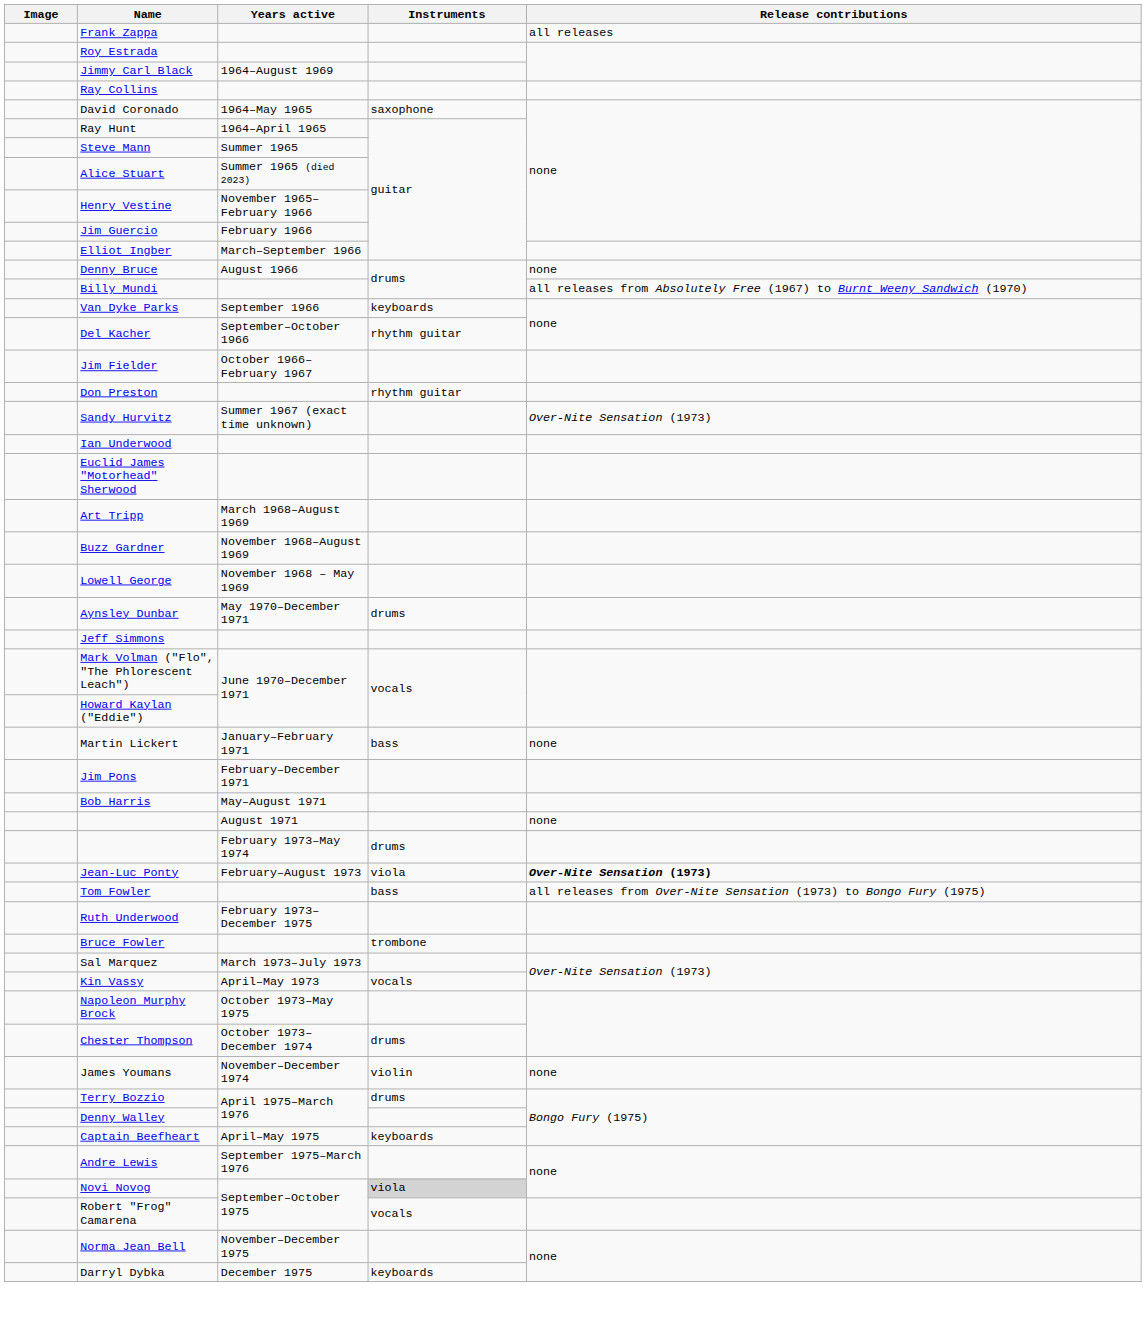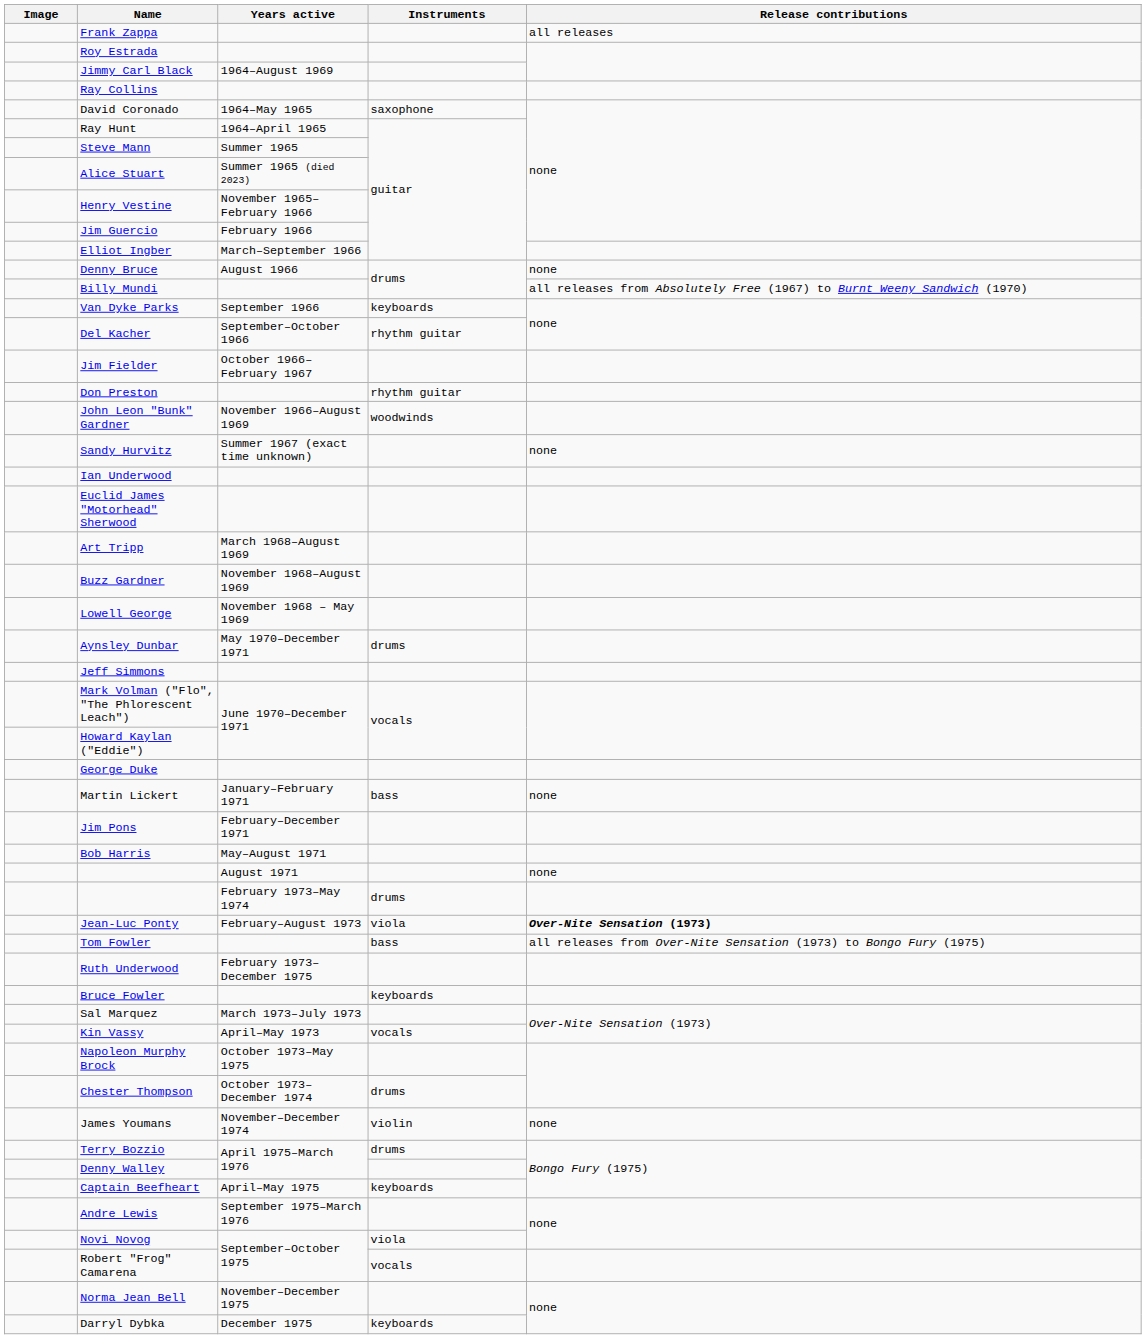 <table class="wikitable" width="100%" border="1">
 <tr>
 <th width="75">Image</th>
 <th width="150">Name</th>
 <th width="160">Years active</th>
 <th width="170">Instruments</th>
 <th>Release contributions</th>
 </tr>
 <tr>
 <td></td>
 <td><a href='#'>Frank Zappa</a></td>
 <td></td>
 <td></td>
 <td>all releases</td>
 </tr>
 <tr>
 <td></td>
 <td><a href='#'>Roy Estrada</a></td>
 <td></td>
 <td></td>
 <td rowspan="2"></td>
 </tr>
 <tr>
 <td></td>
 <td><a href='#'>Jimmy Carl Black</a></td>
 <td>1964–August 1969 </td>
 <td></td>
 </tr>
 <tr>
 <td></td>
 <td><a href='#'>Ray Collins</a></td>
 <td></td>
 <td></td>
 <td></td>
 </tr>
 <tr>
 <td></td>
 <td>David Coronado</td>
 <td>1964–May 1965</td>
 <td>saxophone</td>
 <td rowspan="6">none</td>
 </tr>
 <tr>
 <td></td>
 <td>Ray Hunt</td>
 <td>1964–April 1965</td>
 <td rowspan="6">guitar</td>
 </tr>
 <tr>
 <td></td>
 <td><a href='#'>Steve Mann</a></td>
 <td>Summer 1965 </td>
 </tr>
 <tr>
 <td></td>
 <td><a href='#'>Alice Stuart</a></td>
 <td>Summer 1965 <small>(died 2023)</small></td>
 </tr>
 <tr>
 <td></td>
 <td><a href='#'>Henry Vestine</a></td>
 <td>November 1965–February 1966 </td>
 </tr>
 <tr>
 <td></td>
 <td><a href='#'>Jim Guercio</a></td>
 <td>February 1966</td>
 </tr>
 <tr>
 <td></td>
 <td><a href='#'>Elliot Ingber</a></td>
 <td>March–September 1966</td>
 <td></td>
 </tr>
 <tr>
 <td></td>
 <td><a href='#'>Denny Bruce</a></td>
 <td>August 1966</td>
 <td rowspan="2">drums</td>
 <td>none</td>
 </tr>
 <tr>
 <td></td>
 <td><a href='#'>Billy Mundi</a></td>
 <td></td>
 <td>all releases from <em>Absolutely Free</em> (1967) to <em><a href='#'>Burnt Weeny Sandwich</a></em> (1970)</td>
 </tr>
 <tr>
 <td></td>
 <td><a href='#'>Van Dyke Parks</a></td>
 <td>September 1966</td>
 <td>keyboards</td>
 <td rowspan="2">none</td>
 </tr>
 <tr>
 <td></td>
 <td><a href='#'>Del Kacher</a></td>
 <td>September–October 1966</td>
 <td>rhythm guitar</td>
 </tr>
 <tr>
 <td></td>
 <td><a href='#'>Jim Fielder</a></td>
 <td>October 1966–February 1967</td>
 <td></td>
 <td></td>
 </tr>
 <tr>
 <td></td>
 <td><a href='#'>Don Preston</a></td>
 <td></td>
 <td>rhythm guitar</td>
 <td></td>
 </tr>
 <tr>
 <td></td>
+<td><a href='#'>John Leon "Bunk" Gardner</a></td>
+<td>November 1966–August 1969</td>
+<td>woodwinds</td>
+<td></td>
+</tr>
+<tr>
+<td></td>
 <td><a href='#'>Sandy Hurvitz</a></td>
 <td>Summer 1967 (exact time unknown) </td>
 <td></td>
-<td><em>Over-Nite Sensation</em> (1973)</td>
+<td>none</td>
 </tr>
 <tr>
 <td></td>
 <td><a href='#'>Ian Underwood</a></td>
 <td></td>
 <td></td>
 <td></td>
 </tr>
 <tr>
 <td></td>
 <td><a href='#'>Euclid James "Motorhead" Sherwood</a></td>
 <td></td>
 <td></td>
 <td></td>
 </tr>
 <tr>
 <td></td>
 <td><a href='#'>Art Tripp</a></td>
 <td>March 1968–August 1969</td>
 <td></td>
 <td></td>
 </tr>
 <tr>
 <td></td>
 <td><a href='#'>Buzz Gardner</a></td>
 <td>November 1968–August 1969 </td>
 <td></td>
 <td></td>
 </tr>
 <tr>
 <td></td>
 <td><a href='#'>Lowell George</a></td>
 <td>November 1968 – May 1969 </td>
 <td></td>
 <td></td>
 </tr>
 <tr>
 <td></td>
 <td><a href='#'>Aynsley Dunbar</a></td>
 <td>May 1970–December 1971</td>
 <td>drums</td>
 <td></td>
 </tr>
 <tr>
 <td></td>
 <td><a href='#'>Jeff Simmons</a></td>
 <td></td>
 <td></td>
 <td></td>
 </tr>
 <tr>
 <td></td>
 <td><a href='#'>Mark Volman</a> ("Flo", "The Phlorescent Leach")</td>
 <td rowspan="2">June 1970–December 1971</td>
 <td rowspan="2">vocals</td>
 <td rowspan="2"></td>
 </tr>
 <tr>
 <td></td>
 <td><a href='#'>Howard Kaylan</a> ("Eddie")</td>
 </tr>
 <tr>
 <td></td>
+<td><a href='#'>George Duke</a></td>
+<td></td>
+<td></td>
+<td></td>
+</tr>
+<tr>
+<td></td>
 <td>Martin Lickert</td>
 <td>January–February 1971</td>
 <td>bass</td>
 <td>none</td>
 </tr>
 <tr>
 <td></td>
 <td><a href='#'>Jim Pons</a></td>
 <td>February–December 1971</td>
 <td></td>
 <td></td>
 </tr>
 <tr>
 <td></td>
 <td><a href='#'>Bob Harris</a></td>
 <td>May–August 1971 </td>
 <td></td>
 <td></td>
 </tr>
 <tr>
 <td></td>
 <td></td>
 <td>August 1971</td>
 <td></td>
 <td>none</td>
 </tr>
 <tr>
 <td></td>
 <td></td>
 <td>February 1973–May 1974 </td>
 <td>drums</td>
 <td></td>
 </tr>
 <tr>
 <td></td>
 <td><a href='#'>Jean-Luc Ponty</a></td>
 <td>February–August 1973</td>
 <td>viola</td>
 <td><strong><em>Over-Nite Sensation</em> (1973)</strong></td>
 </tr>
 <tr>
 <td></td>
 <td><a href='#'>Tom Fowler</a></td>
 <td> </td>
 <td>bass</td>
 <td>all releases from <em>Over-Nite Sensation</em> (1973) to <em>Bongo Fury</em> (1975)</td>
 </tr>
 <tr>
 <td></td>
 <td><a href='#'>Ruth Underwood</a></td>
 <td>February 1973–December 1975</td>
 <td></td>
 <td></td>
 </tr>
 <tr>
 <td></td>
 <td><a href='#'>Bruce Fowler</a></td>
 <td></td>
-<td>trombone</td>
+<td>keyboards</td>
 <td></td>
 </tr>
 <tr>
 <td></td>
 <td>Sal Marquez</td>
 <td>March 1973–July 1973</td>
 <td></td>
 <td rowspan="2"><em>Over-Nite Sensation</em> (1973)</td>
 </tr>
 <tr>
 <td></td>
 <td><a href='#'>Kin Vassy</a></td>
 <td>April–May 1973</td>
 <td>vocals</td>
 </tr>
 <tr>
 <td></td>
 <td><a href='#'>Napoleon Murphy Brock</a></td>
 <td>October 1973–May 1975</td>
 <td></td>
 <td rowspan="2"></td>
 </tr>
 <tr>
 <td></td>
 <td><a href='#'>Chester Thompson</a></td>
 <td>October 1973–December 1974</td>
 <td>drums</td>
 </tr>
 <tr>
 <td></td>
 <td>James Youmans</td>
 <td>November–December 1974</td>
 <td>violin</td>
 <td>none</td>
 </tr>
 <tr>
 <td></td>
 <td><a href='#'>Terry Bozzio</a></td>
 <td rowspan="2">April 1975–March 1976</td>
 <td>drums</td>
 <td rowspan="3"><em>Bongo Fury</em> (1975)</td>
 </tr>
 <tr>
 <td></td>
 <td><a href='#'>Denny Walley</a></td>
 <td></td>
 </tr>
 <tr>
 <td></td>
 <td><a href='#'>Captain Beefheart</a></td>
 <td>April–May 1975 </td>
 <td>keyboards</td>
 </tr>
 <tr>
 <td></td>
 <td><a href='#'>Andre Lewis</a></td>
 <td>September 1975–March 1976</td>
 <td></td>
 <td rowspan="2">none</td>
 </tr>
 <tr>
 <td></td>
 <td><a href='#'>Novi Novog</a></td>
 <td rowspan="2">September–October 1975</td>
-<td style="background: lightgrey;">viola</td>
+<td>viola</td>
 </tr>
 <tr>
 <td></td>
 <td>Robert "Frog" Camarena</td>
 <td>vocals</td>
 <td></td>
 </tr>
 <tr>
 <td></td>
 <td><a href='#'>Norma Jean Bell</a></td>
 <td>November–December 1975</td>
 <td></td>
 <td rowspan="2">none</td>
 </tr>
 <tr>
 <td></td>
 <td>Darryl Dybka</td>
 <td>December 1975</td>
 <td>keyboards</td>
 </tr>
 </table>
